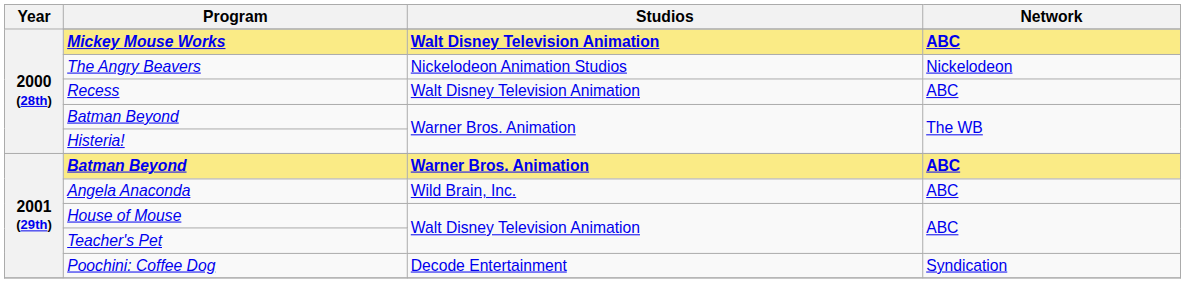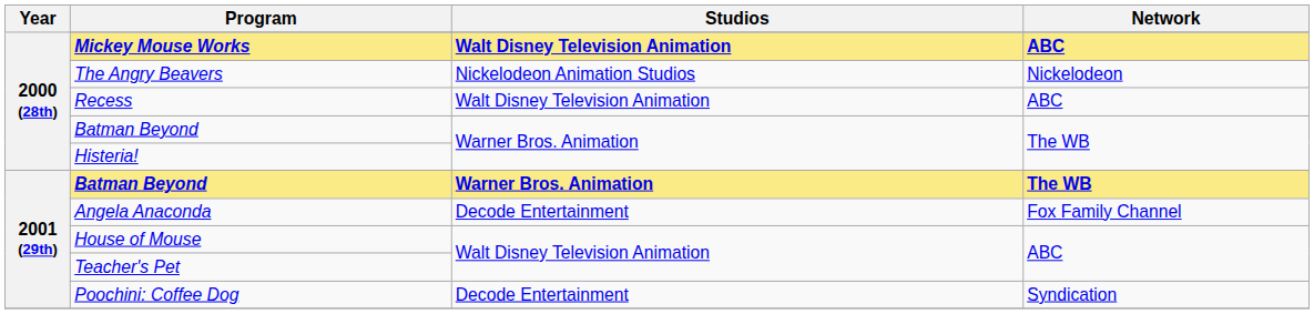 <table class="wikitable" style="width:95%;">
 <tr>
 <th style="width:3%;">Year</th>
 <th style="width:20%;">Program</th>
 <th style="width:30%;">Studios</th>
 <th style="width:15%;">Network</th>
 </tr>
 <tr>
 <th rowspan="6" style="text-align:center;">2000 <br><small>(<a href='#'>28th</a>)</small><br></th>
 </tr>
 <tr style="background:#FAEB86">
 <td><strong><em><a href='#'>Mickey Mouse Works</a></em></strong></td>
 <td><strong><a href='#'>Walt Disney Television Animation</a></strong></td>
 <td><strong><a href='#'>ABC</a></strong></td>
 </tr>
 <tr>
 <td><em><a href='#'>The Angry Beavers</a></em></td>
 <td><a href='#'>Nickelodeon Animation Studios</a></td>
 <td><a href='#'>Nickelodeon</a></td>
 </tr>
 <tr>
 <td><em><a href='#'>Recess</a></em></td>
 <td><a href='#'>Walt Disney Television Animation</a></td>
 <td><a href='#'>ABC</a></td>
 </tr>
 <tr>
 <td><em><a href='#'>Batman Beyond</a></em></td>
 <td rowspan="2"><a href='#'>Warner Bros. Animation</a></td>
 <td rowspan="2"><a href='#'>The WB</a></td>
 </tr>
 <tr>
 <td><em><a href='#'>Histeria!</a></em></td>
 </tr>
 <tr>
 <th rowspan="6" style="text-align:center;">2001 <br><small>(<a href='#'>29th</a>)</small><br></th>
 </tr>
 <tr style="background:#FAEB86">
 <td><strong><em><a href='#'>Batman Beyond</a></em></strong></td>
 <td><strong><a href='#'>Warner Bros. Animation</a></strong></td>
-<td><strong><a href='#'>ABC</a></strong></td>
+<td><strong><a href='#'>The WB</a></strong></td>
 </tr>
 <tr>
 <td><em><a href='#'>Angela Anaconda</a></em></td>
-<td><a href='#'>Wild Brain, Inc.</a></td>
-<td><a href='#'>ABC</a></td>
+<td><a href='#'>Decode Entertainment</a></td>
+<td><a href='#'>Fox Family Channel</a></td>
 </tr>
 <tr>
 <td><em><a href='#'>House of Mouse</a></em></td>
 <td rowspan="2"><a href='#'>Walt Disney Television Animation</a></td>
 <td rowspan="2"><a href='#'>ABC</a></td>
 </tr>
 <tr>
 <td><em><a href='#'>Teacher's Pet</a></em></td>
 </tr>
 <tr>
 <td><em><a href='#'>Poochini: Coffee Dog</a></em></td>
 <td><a href='#'>Decode Entertainment</a></td>
 <td><a href='#'>Syndication</a></td>
 </tr>
 <tr>
 </tr>
 </table>
